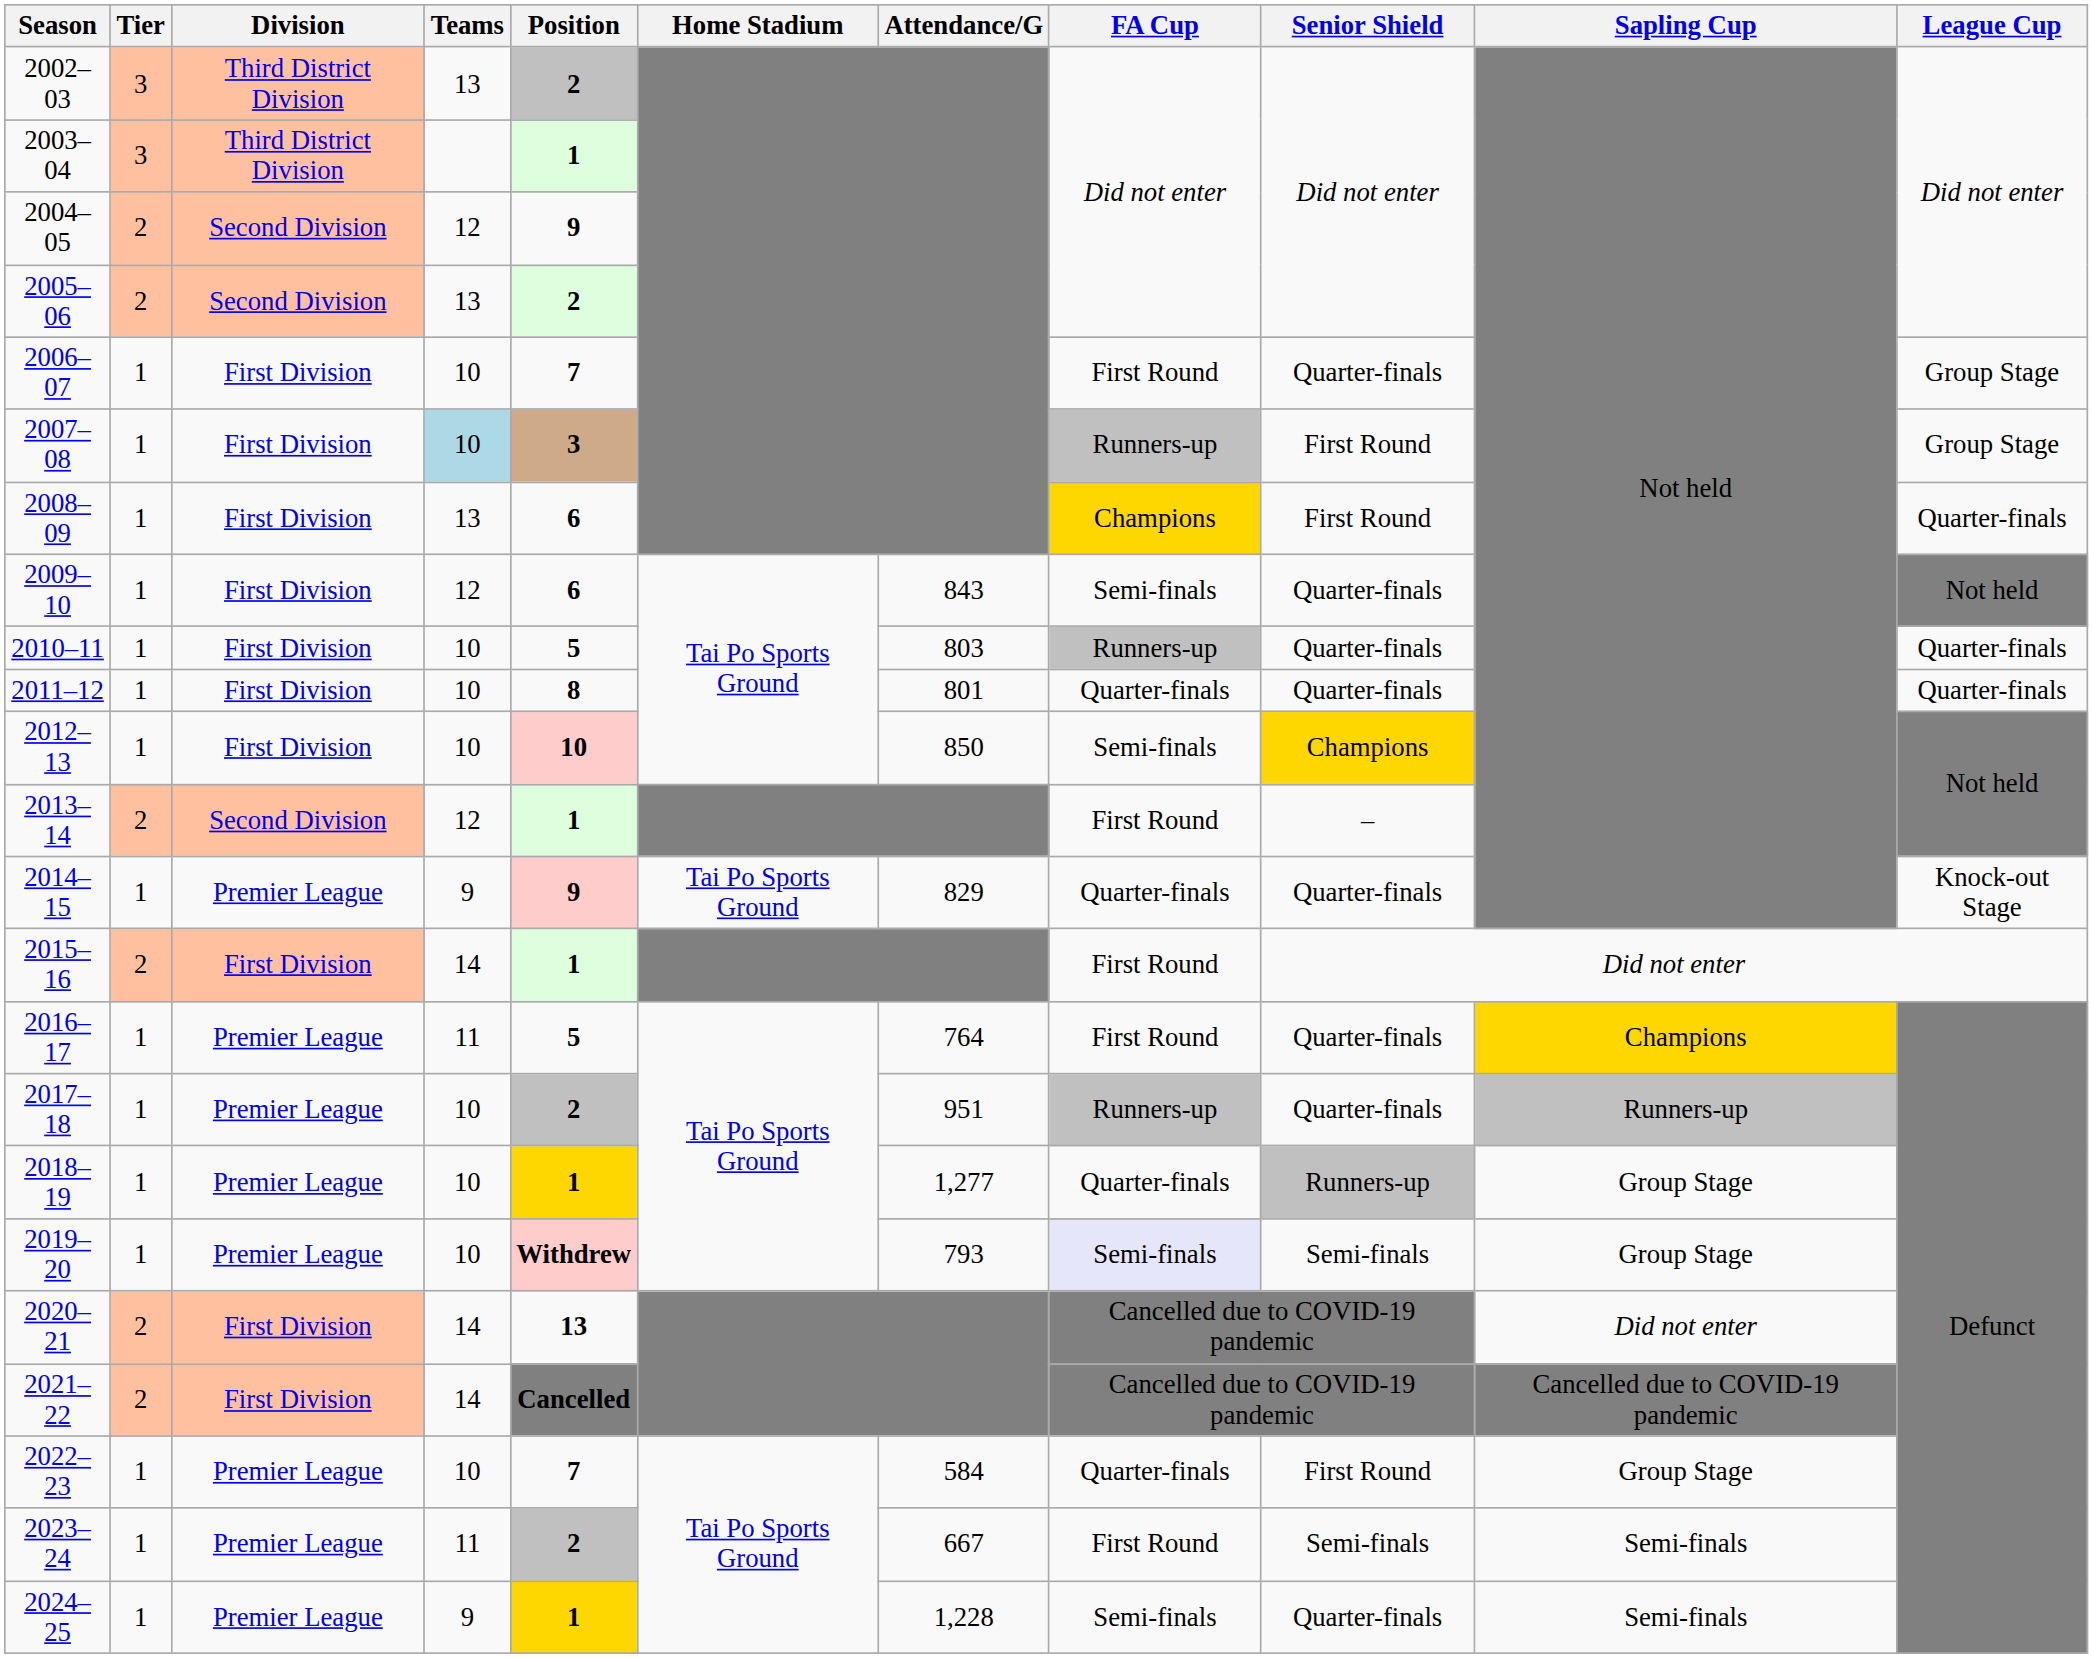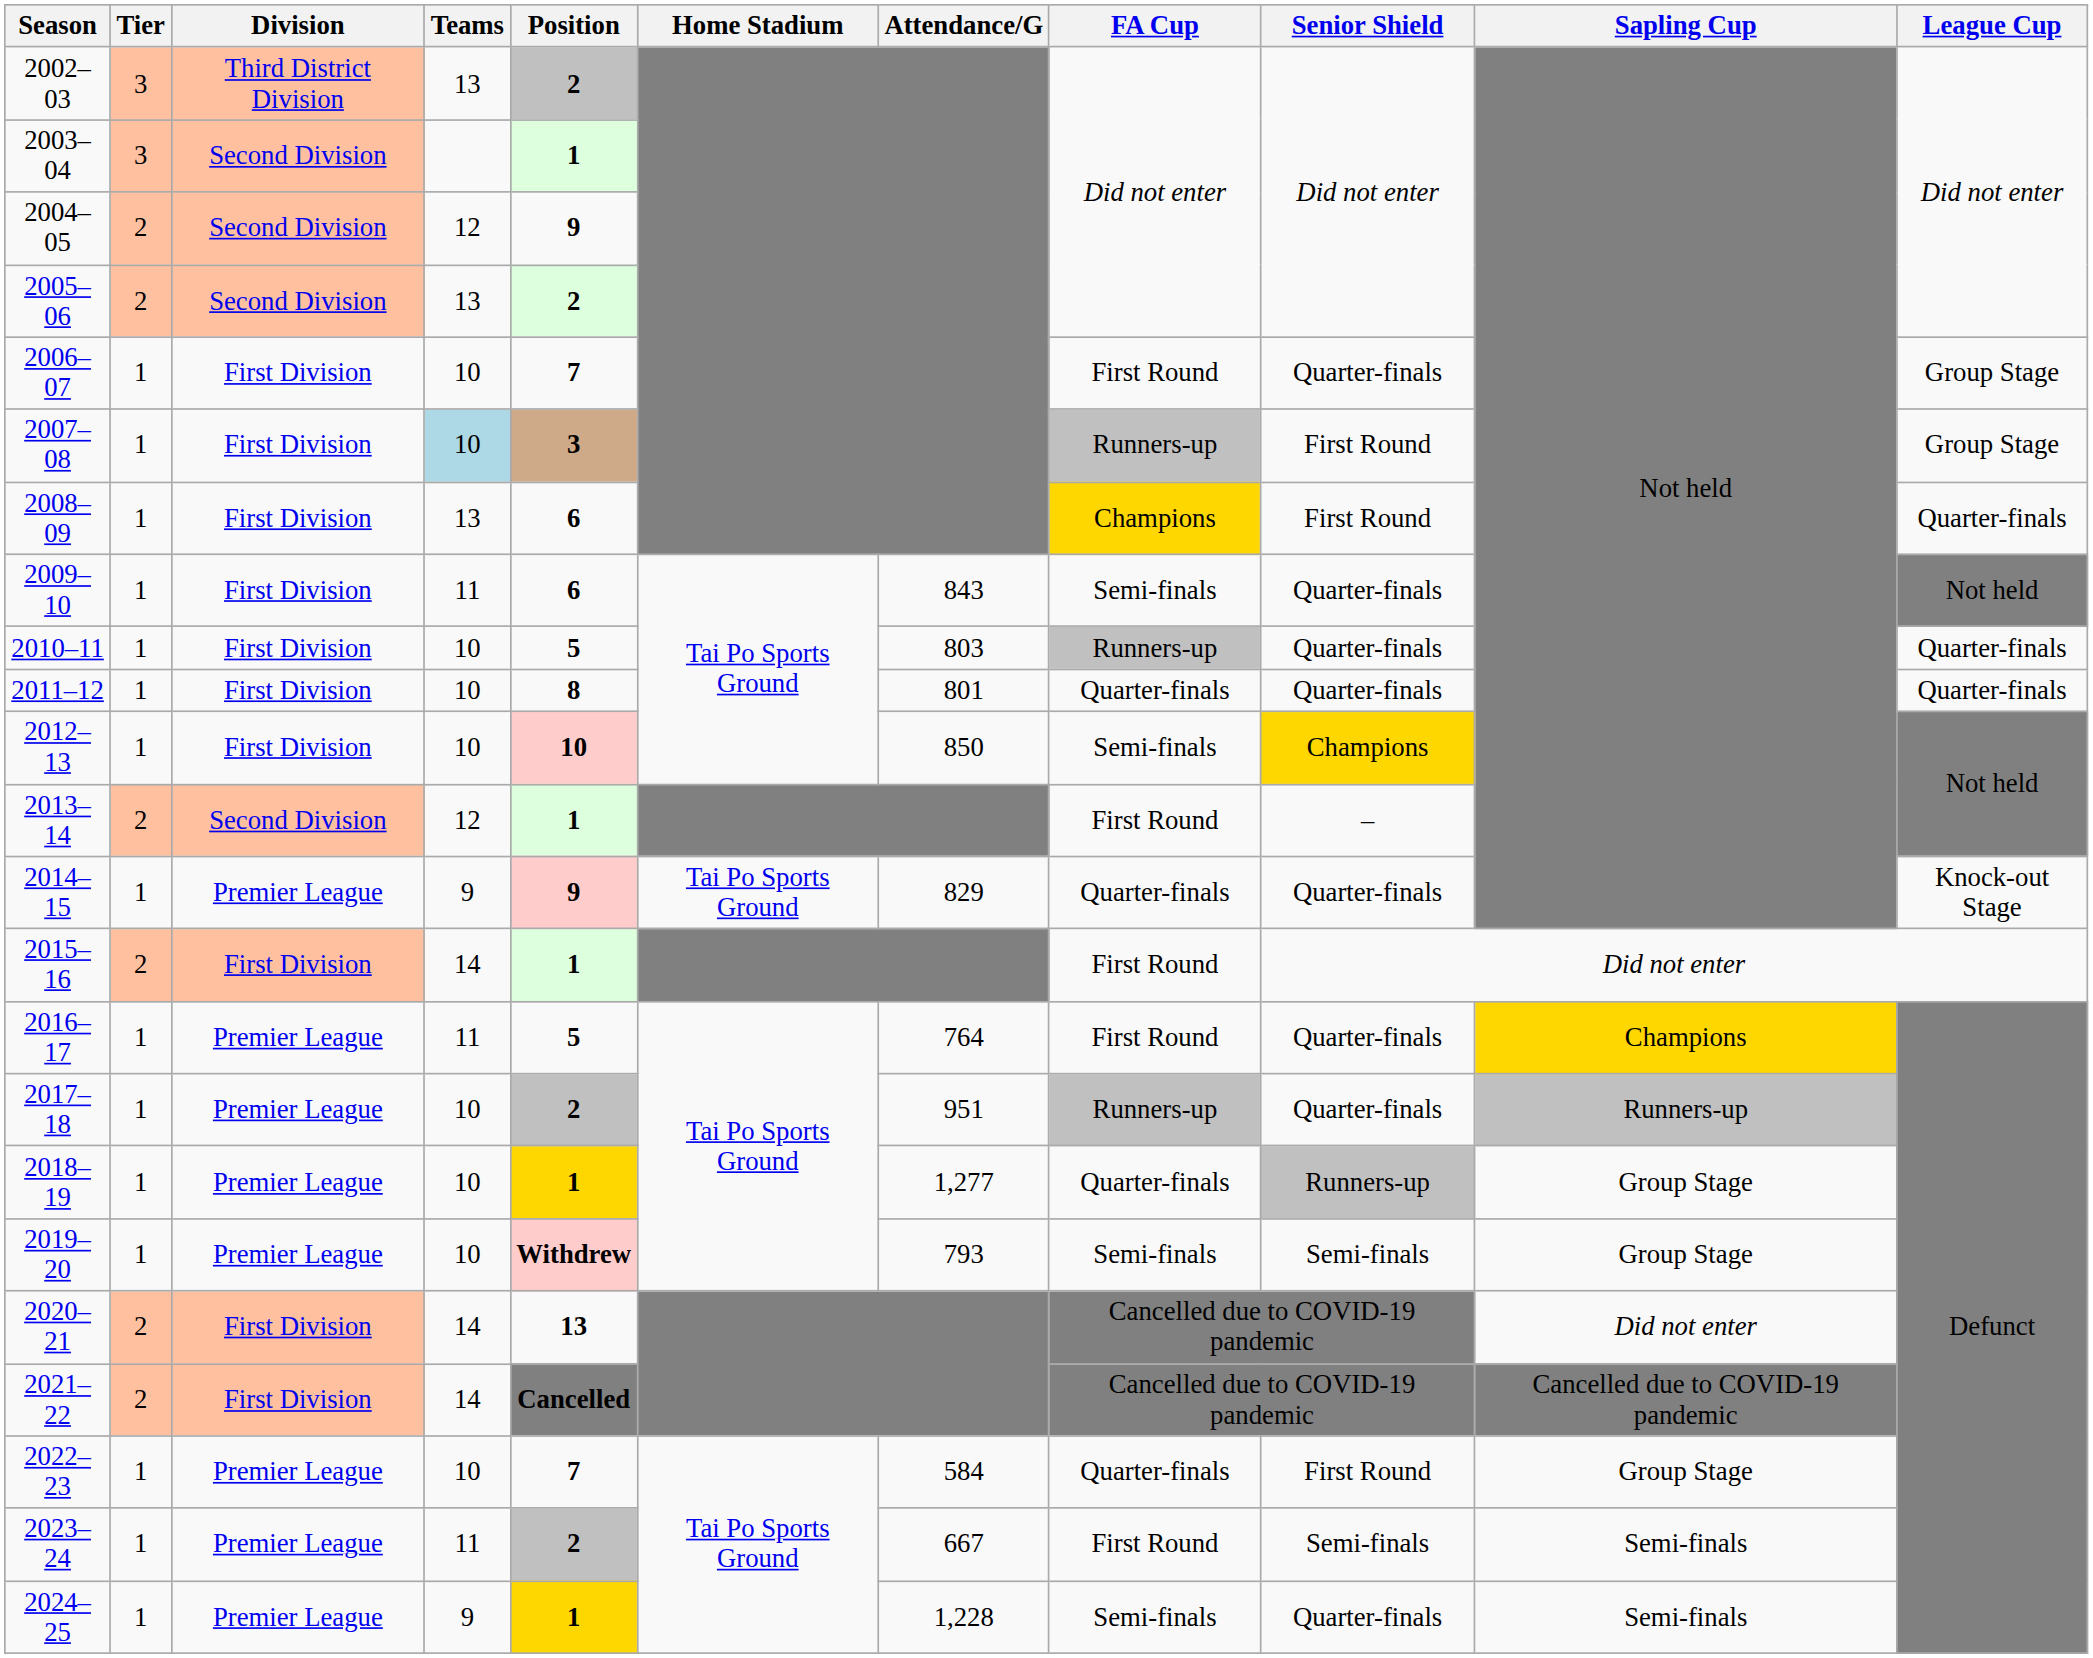 <table class=wikitable>
 <tr>
 <th>Season</th>
 <th>Tier</th>
 <th>Division</th>
 <th>Teams</th>
 <th>Position</th>
 <th>Home Stadium</th>
 <th>Attendance/G</th>
 <th><a href='#'>FA Cup</a></th>
 <th><a href='#'>Senior Shield</a></th>
 <th><a href='#'>Sapling Cup</a></th>
 <th><a href='#'>League Cup</a></th>
 </tr>
 <tr>
 <td align=center>2002–03</td>
 <td align=center bgcolor=#ffc0a0>3</td>
 <td align=center bgcolor=#ffc0a0><a href='#'>Third District Division</a></td>
 <td align=center>13</td>
 <td align=center bgcolor=silver><strong>2</strong></td>
 <td rowspan=7 colspan=2 align=center style=background:gray;></td>
 <td rowspan=4 align=center><em>Did not enter</em></td>
 <td rowspan=4 align=center><em>Did not enter</em></td>
 <td rowspan=13 align=center style=background:gray;>Not held</td>
 <td rowspan=4 align=center><em>Did not enter</em></td>
 </tr>
 <tr>
 <td align=center>2003–04</td>
 <td align=center bgcolor=#ffc0a0>3</td>
-<td align=center bgcolor=#ffc0a0><a href='#'>Third District Division</a></td>
+<td align=center bgcolor=#ffc0a0><a href='#'>Second Division</a></td>
 <td align=center></td>
 <td align=center bgcolor=#DDFFDD><strong>1</strong></td>
 </tr>
 <tr>
 <td align=center>2004–05</td>
 <td align=center bgcolor=#ffc0a0>2</td>
 <td align=center bgcolor=#ffc0a0><a href='#'>Second Division</a></td>
 <td align=center>12</td>
 <td align=center><strong>9</strong></td>
 </tr>
 <tr>
 <td align=center><a href='#'>2005–06</a></td>
 <td align=center bgcolor=#ffc0a0>2</td>
 <td align=center bgcolor=#ffc0a0><a href='#'>Second Division</a></td>
 <td align=center>13</td>
 <td align=center bgcolor=#DDFFDD><strong>2</strong></td>
 </tr>
 <tr>
 <td align=center><a href='#'>2006–07</a></td>
 <td align=center>1</td>
 <td align=center><a href='#'>First Division</a></td>
 <td align=center>10</td>
 <td align=center><strong>7</strong></td>
 <td align=center>First Round</td>
 <td align=center>Quarter-finals</td>
 <td align=center>Group Stage</td>
 </tr>
 <tr>
 <td align=center><a href='#'>2007–08</a></td>
 <td align=center>1</td>
 <td align=center><a href='#'>First Division</a></td>
 <td align=center style="background: lightblue;">10</td>
 <td align=center bgcolor=#cfaa88><strong>3</strong></td>
 <td align=center bgcolor=silver>Runners-up</td>
 <td align=center>First Round</td>
 <td align=center>Group Stage</td>
 </tr>
 <tr>
 <td align=center><a href='#'>2008–09</a></td>
 <td align=center>1</td>
 <td align=center><a href='#'>First Division</a></td>
 <td align=center>13</td>
 <td align=center><strong>6</strong></td>
 <td align=center bgcolor=gold>Champions</td>
 <td align=center>First Round</td>
 <td align=center>Quarter-finals</td>
 </tr>
 <tr>
 <td align=center><a href='#'>2009–10</a></td>
 <td align=center>1</td>
 <td align=center><a href='#'>First Division</a></td>
-<td align=center>12</td>
+<td align=center>11</td>
 <td align=center><strong>6</strong></td>
 <td rowspan=4 align=center><a href='#'>Tai Po Sports Ground</a></td>
 <td align=center>843</td>
 <td align=center>Semi-finals</td>
 <td align=center>Quarter-finals</td>
 <td align=center style=background:gray;>Not held</td>
 </tr>
 <tr>
 <td align=center><a href='#'>2010–11</a></td>
 <td align=center>1</td>
 <td align=center><a href='#'>First Division</a></td>
 <td align=center>10</td>
 <td align=center><strong>5</strong></td>
 <td align=center>803</td>
 <td align=center bgcolor=silver>Runners-up</td>
 <td align=center>Quarter-finals</td>
 <td align=center>Quarter-finals</td>
 </tr>
 <tr>
 <td align=center><a href='#'>2011–12</a></td>
 <td align=center>1</td>
 <td align=center><a href='#'>First Division</a></td>
 <td align=center>10</td>
 <td align=center><strong>8</strong></td>
 <td align=center>801</td>
 <td align=center>Quarter-finals</td>
 <td align=center>Quarter-finals</td>
 <td align=center>Quarter-finals</td>
 </tr>
 <tr>
 <td align=center><a href='#'>2012–13</a></td>
 <td align=center>1</td>
 <td align=center><a href='#'>First Division</a></td>
 <td align=center>10</td>
 <td align=center bgcolor=#FFCCCC><strong>10</strong></td>
 <td align=center>850</td>
 <td align=center>Semi-finals</td>
 <td align=center bgcolor=gold>Champions</td>
 <td rowspan=2 align=center style=background:gray;>Not held</td>
 </tr>
 <tr>
 <td align=center><a href='#'>2013–14</a></td>
 <td align=center bgcolor=#ffc0a0>2</td>
 <td align=center bgcolor=#ffc0a0><a href='#'>Second Division</a></td>
 <td align=center>12</td>
 <td align=center bgcolor=#DDFFDD><strong>1</strong></td>
 <td colspan=2 align=center style=background:gray;></td>
 <td align=center>First Round</td>
 <td align=center>–</td>
 </tr>
 <tr>
 <td align=center><a href='#'>2014–15</a></td>
 <td align=center>1</td>
 <td align=center><a href='#'>Premier League</a></td>
 <td align=center>9</td>
 <td align=center bgcolor=#FFCCCC><strong>9</strong></td>
 <td align=center><a href='#'>Tai Po Sports Ground</a></td>
 <td align=center>829</td>
 <td align=center>Quarter-finals</td>
 <td align=center>Quarter-finals</td>
 <td align=center>Knock-out Stage</td>
 </tr>
 <tr>
 <td align=center><a href='#'>2015–16</a></td>
 <td align=center bgcolor=#ffc0a0>2</td>
 <td align=center bgcolor=#ffc0a0><a href='#'>First Division</a></td>
 <td align=center>14</td>
 <td align=center bgcolor=#DDFFDD><strong>1</strong></td>
 <td colspan=2 align=center style=background:gray;></td>
 <td align=center>First Round</td>
 <td colspan=3 align=center><em>Did not enter</em></td>
 </tr>
 <tr>
 <td align=center><a href='#'>2016–17</a></td>
 <td align=center>1</td>
 <td align=center><a href='#'>Premier League</a></td>
 <td align=center>11</td>
 <td align=center><strong>5</strong></td>
 <td rowspan=4 align=center><a href='#'>Tai Po Sports Ground</a></td>
 <td align=center>764</td>
 <td align=center>First Round</td>
 <td align=center>Quarter-finals</td>
 <td align=center bgcolor=gold>Champions</td>
 <td rowspan=9 align=center style=background:gray;>Defunct</td>
 </tr>
 <tr>
 <td align=center><a href='#'>2017–18</a></td>
 <td align=center>1</td>
 <td align=center><a href='#'>Premier League</a></td>
 <td align=center>10</td>
 <td align=center bgcolor=silver><strong>2</strong></td>
 <td align=center>951</td>
 <td align=center bgcolor=silver>Runners-up</td>
 <td align=center>Quarter-finals</td>
 <td align=center bgcolor=silver>Runners-up</td>
 </tr>
 <tr>
 <td align=center><a href='#'>2018–19</a></td>
 <td align=center>1</td>
 <td align=center><a href='#'>Premier League</a></td>
 <td align=center>10</td>
 <td align=center bgcolor=gold><strong>1</strong></td>
 <td align=center>1,277</td>
 <td align=center>Quarter-finals</td>
 <td align=center bgcolor=silver>Runners-up</td>
 <td align=center>Group Stage</td>
 </tr>
 <tr>
 <td align=center><a href='#'>2019–20</a></td>
 <td align=center>1</td>
 <td align=center><a href='#'>Premier League</a></td>
 <td align=center>10</td>
 <td align=center bgcolor=#FFCCCC><strong>Withdrew</strong></td>
 <td align=center>793</td>
-<td align=center style="background: lavender;">Semi-finals</td>
+<td align=center>Semi-finals</td>
 <td align=center>Semi-finals</td>
 <td align=center>Group Stage</td>
 </tr>
 <tr>
 <td align=center><a href='#'>2020–21</a></td>
 <td align=center bgcolor=#ffc0a0>2</td>
 <td align=center bgcolor=#ffc0a0><a href='#'>First Division</a></td>
 <td align=center>14</td>
 <td align=center><strong>13</strong></td>
 <td rowspan=2 colspan=2 align=center style=background:gray;></td>
 <td colspan=2 align=center style=background:gray;>Cancelled due to COVID-19 pandemic</td>
 <td align=center><em>Did not enter</em></td>
 </tr>
 <tr>
 <td align=center><a href='#'>2021–22</a></td>
 <td align=center bgcolor=#ffc0a0>2</td>
 <td align=center bgcolor=#ffc0a0><a href='#'>First Division</a></td>
 <td align=center>14</td>
 <td align=center style=background:gray;><strong>Cancelled</strong></td>
 <td colspan=2 align=center style=background:gray;>Cancelled due to COVID-19 pandemic</td>
 <td align=center style=background:gray;>Cancelled due to COVID-19 pandemic</td>
 </tr>
 <tr>
 <td align=center><a href='#'>2022–23</a></td>
 <td align=center>1</td>
 <td align=center><a href='#'>Premier League</a></td>
 <td align=center>10</td>
 <td align=center><strong>7</strong></td>
 <td rowspan=3 align=center><a href='#'>Tai Po Sports Ground</a></td>
 <td align=center>584</td>
 <td align=center>Quarter-finals</td>
 <td align=center>First Round</td>
 <td align=center>Group Stage</td>
 </tr>
 <tr>
 <td align=center><a href='#'>2023–24</a></td>
 <td align=center>1</td>
 <td align=center><a href='#'>Premier League</a></td>
 <td align=center>11</td>
 <td align=center bgcolor=silver><strong>2</strong></td>
 <td align=center>667</td>
 <td align=center>First Round</td>
 <td align=center>Semi-finals</td>
 <td align=center>Semi-finals</td>
 </tr>
 <tr>
 <td align=center><a href='#'>2024–25</a></td>
 <td align=center>1</td>
 <td align=center><a href='#'>Premier League</a></td>
 <td align=center>9</td>
 <td align=center bgcolor=gold><strong>1</strong></td>
 <td align=center>1,228</td>
 <td align=center>Semi-finals</td>
 <td align=center>Quarter-finals</td>
 <td align=center>Semi-finals</td>
 </tr>
 </table>
